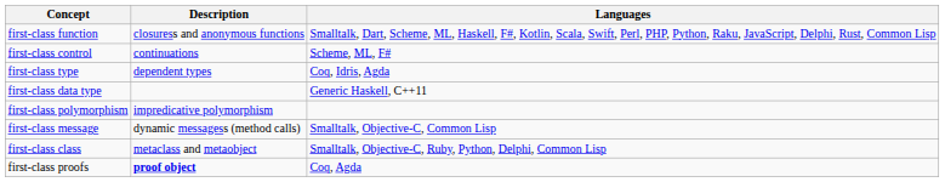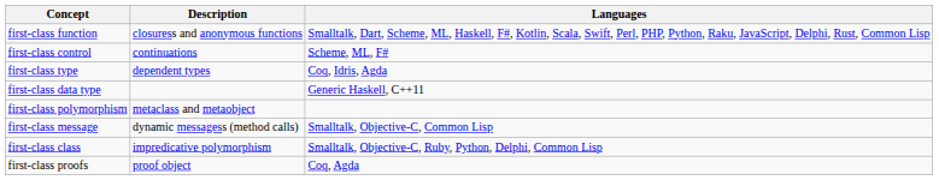 <table class=wikitable>
 <tr>
 <th>Concept</th>
 <th>Description</th>
 <th>Languages</th>
 </tr>
 <tr>
 <td><a href='#'>first-class function</a></td>
 <td><a href='#'>closures</a>s and <a href='#'>anonymous functions</a></td>
 <td><a href='#'>Smalltalk</a>, <a href='#'>Dart</a>, <a href='#'>Scheme</a>, <a href='#'>ML</a>, <a href='#'>Haskell</a>, <a href='#'>F#</a>, <a href='#'>Kotlin</a>, <a href='#'>Scala</a>, <a href='#'>Swift</a>, <a href='#'>Perl</a>, <a href='#'>PHP</a>, <a href='#'>Python</a>, <a href='#'>Raku</a>, <a href='#'>JavaScript</a>, <a href='#'>Delphi</a>, <a href='#'>Rust</a>, <a href='#'>Common Lisp</a></td>
 </tr>
 <tr>
 <td><a href='#'>first-class control</a></td>
 <td><a href='#'>continuations</a></td>
 <td><a href='#'>Scheme</a>, <a href='#'>ML</a>, <a href='#'>F#</a></td>
 </tr>
 <tr>
 <td><a href='#'>first-class type</a></td>
 <td><a href='#'>dependent types</a></td>
 <td><a href='#'>Coq</a>, <a href='#'>Idris</a>, <a href='#'>Agda</a></td>
 </tr>
 <tr>
 <td><a href='#'>first-class data type</a></td>
 <td></td>
 <td><a href='#'>Generic Haskell</a>, C++11</td>
 </tr>
 <tr>
 <td><a href='#'>first-class polymorphism</a></td>
-<td><a href='#'>impredicative polymorphism</a></td>
+<td><a href='#'>metaclass</a> and <a href='#'>metaobject</a></td>
 <td></td>
 </tr>
 <tr>
 <td><a href='#'>first-class message</a></td>
 <td>dynamic <a href='#'>messages</a>s (method calls)</td>
 <td><a href='#'>Smalltalk</a>, <a href='#'>Objective-C</a>, <a href='#'>Common Lisp</a></td>
 </tr>
 <tr>
 <td><a href='#'>first-class class</a></td>
-<td><a href='#'>metaclass</a> and <a href='#'>metaobject</a></td>
+<td><a href='#'>impredicative polymorphism</a></td>
 <td><a href='#'>Smalltalk</a>, <a href='#'>Objective-C</a>, <a href='#'>Ruby</a>, <a href='#'>Python</a>, <a href='#'>Delphi</a>, <a href='#'>Common Lisp</a></td>
 </tr>
 <tr>
 <td>first-class proofs </td>
-<td><strong><a href='#'>proof object</a></strong></td>
+<td><a href='#'>proof object</a></td>
 <td><a href='#'>Coq</a>, <a href='#'>Agda</a></td>
 </tr>
 </table>
